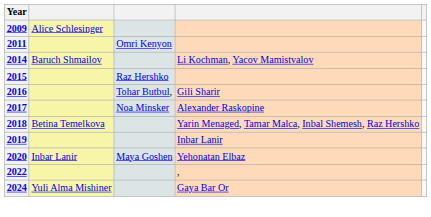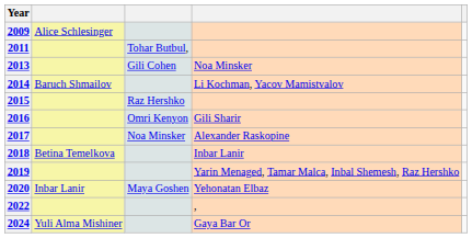 <table class="wikitable">
 <tr>
 <th>Year</th>
 <th></th>
 <th></th>
 <th></th>
 <th></th>
 </tr>
 <tr>
 <th><a href='#'>2009</a></th>
 <td bgcolor=F7F6A8><a href='#'>Alice Schlesinger</a></td>
 <td bgcolor=DCE5E5></td>
 <td bgcolor=FFDAB9></td>
 <td></td>
 </tr>
 <tr>
 <th><a href='#'>2011</a></th>
 <td bgcolor=F7F6A8></td>
-<td bgcolor=DCE5E5><a href='#'>Omri Kenyon</a></td>
+<td bgcolor=DCE5E5><a href='#'>Tohar Butbul</a>, </td>
 <td bgcolor=FFDAB9></td>
+<td></td>
+</tr>
+<tr>
+<th><a href='#'>2013</a></th>
+<td bgcolor=F7F6A8></td>
+<td bgcolor=DCE5E5><a href='#'>Gili Cohen</a></td>
+<td bgcolor=FFDAB9><a href='#'>Noa Minsker</a></td>
 <td></td>
 </tr>
 <tr>
 <th><a href='#'>2014</a></th>
 <td bgcolor=F7F6A8><a href='#'>Baruch Shmailov</a></td>
 <td bgcolor=DCE5E5></td>
 <td bgcolor=FFDAB9><a href='#'>Li Kochman</a>, <a href='#'>Yacov Mamistvalov</a></td>
 <td></td>
 </tr>
 <tr>
 <th><a href='#'>2015</a></th>
 <td bgcolor=F7F6A8></td>
 <td bgcolor=DCE5E5><a href='#'>Raz Hershko</a></td>
 <td bgcolor=FFDAB9></td>
 <td></td>
 </tr>
 <tr>
 <th><a href='#'>2016</a></th>
 <td bgcolor=F7F6A8></td>
-<td bgcolor=DCE5E5><a href='#'>Tohar Butbul</a>, </td>
+<td bgcolor=DCE5E5><a href='#'>Omri Kenyon</a></td>
 <td bgcolor=FFDAB9><a href='#'>Gili Sharir</a></td>
 <td></td>
 </tr>
 <tr>
 <th><a href='#'>2017</a></th>
 <td bgcolor=F7F6A8></td>
 <td bgcolor=DCE5E5><a href='#'>Noa Minsker</a></td>
 <td bgcolor=FFDAB9><a href='#'>Alexander Raskopine</a></td>
 <td></td>
 </tr>
 <tr>
 <th><a href='#'>2018</a></th>
 <td bgcolor=F7F6A8><a href='#'>Betina Temelkova</a></td>
 <td bgcolor=DCE5E5></td>
-<td bgcolor=FFDAB9><a href='#'>Yarin Menaged</a>, <a href='#'>Tamar Malca</a>, <a href='#'>Inbal Shemesh</a>, <a href='#'>Raz Hershko</a></td>
+<td bgcolor=FFDAB9><a href='#'>Inbar Lanir</a></td>
 <td></td>
 </tr>
 <tr>
 <th><a href='#'>2019</a></th>
 <td bgcolor=F7F6A8></td>
 <td bgcolor=DCE5E5></td>
-<td bgcolor=FFDAB9><a href='#'>Inbar Lanir</a></td>
+<td bgcolor=FFDAB9><a href='#'>Yarin Menaged</a>, <a href='#'>Tamar Malca</a>, <a href='#'>Inbal Shemesh</a>, <a href='#'>Raz Hershko</a></td>
 <td></td>
 </tr>
 <tr>
 <th><a href='#'>2020</a></th>
 <td bgcolor=F7F6A8><a href='#'>Inbar Lanir</a></td>
 <td bgcolor=DCE5E5><a href='#'>Maya Goshen</a></td>
 <td bgcolor=FFDAB9><a href='#'>Yehonatan Elbaz</a></td>
 <td></td>
 </tr>
 <tr>
 <th><a href='#'>2022</a></th>
 <td bgcolor=F7F6A8></td>
 <td bgcolor=DCE5E5></td>
 <td bgcolor=FFDAB9>, </td>
 <td></td>
 </tr>
 <tr>
 <th><a href='#'>2024</a></th>
 <td bgcolor=F7F6A8><a href='#'>Yuli Alma Mishiner</a></td>
 <td bgcolor=DCE5E5></td>
 <td bgcolor=FFDAB9><a href='#'>Gaya Bar Or</a></td>
 <td></td>
 </tr>
 </table>
